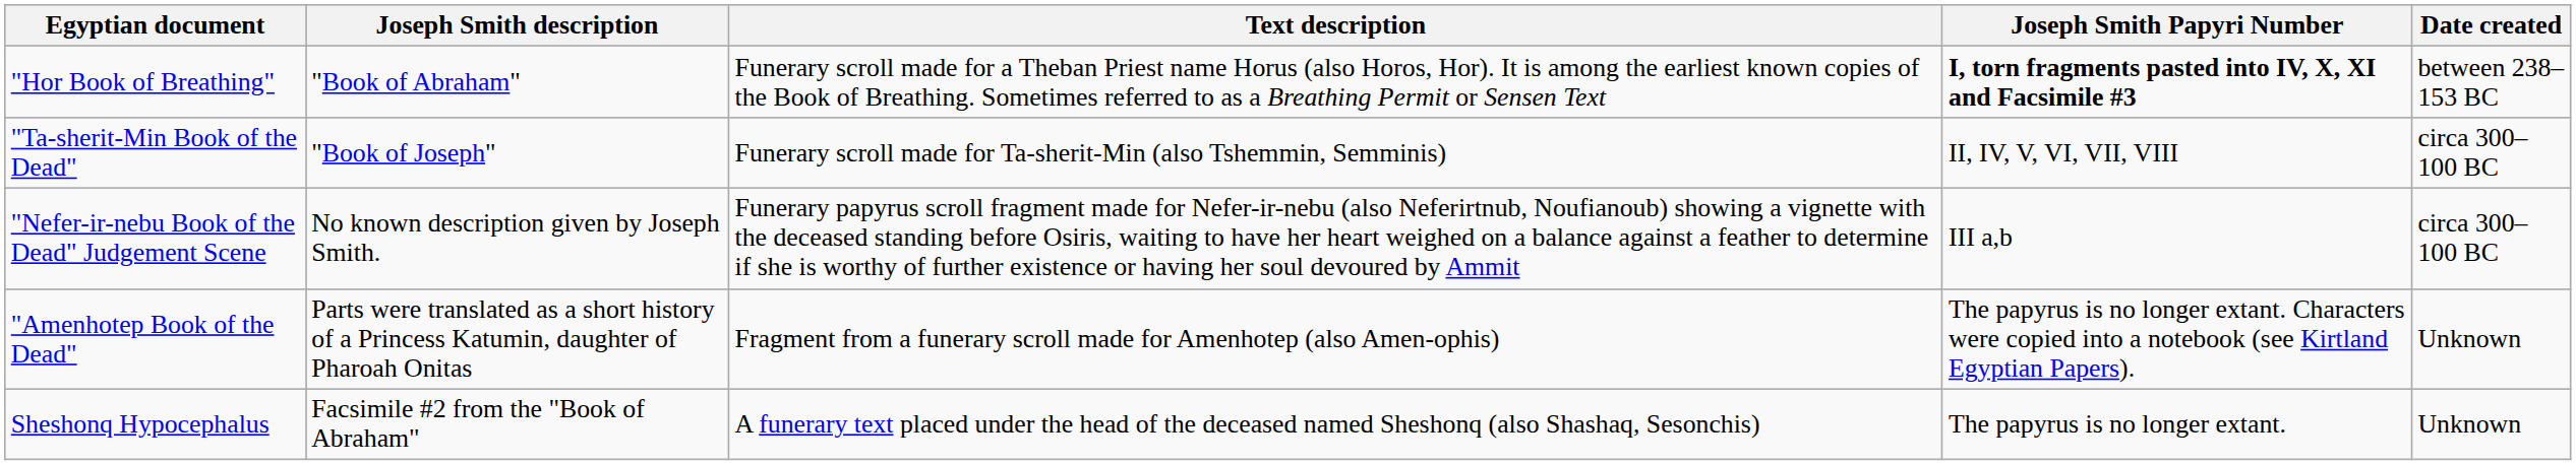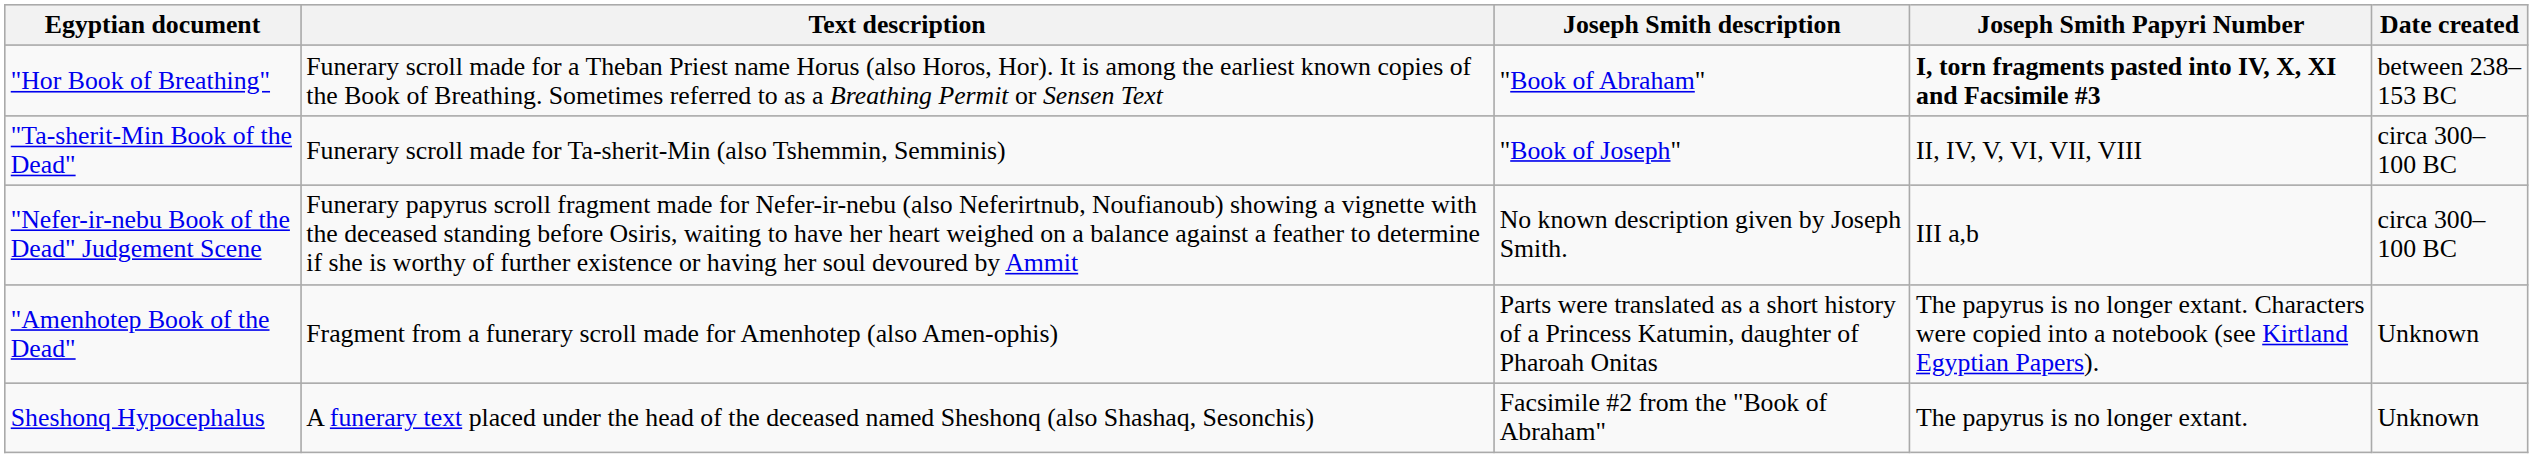 <table class="wikitable sortable">
 <tr>
 <th>Egyptian document</th>
+<th>Text description</th>
 <th>Joseph Smith description</th>
-<th>Text description</th>
 <th>Joseph Smith Papyri Number</th>
 <th>Date created</th>
 </tr>
 <tr>
 <td><a href='#'>"Hor Book of Breathing"</a></td>
+<td>Funerary scroll made for a Theban Priest name Horus (also Horos, Hor).  It is among the earliest known copies of the Book of Breathing. Sometimes referred to as a <em>Breathing Permit</em> or <em>Sensen Text</em></td>
 <td>"<a href='#'>Book of Abraham</a>"</td>
-<td>Funerary scroll made for a Theban Priest name Horus (also Horos, Hor).  It is among the earliest known copies of the Book of Breathing. Sometimes referred to as a <em>Breathing Permit</em> or <em>Sensen Text</em></td>
 <td><strong>I, torn fragments pasted into IV, X, XI and Facsimile #3</strong></td>
 <td>between 238–153 BC</td>
 </tr>
 <tr>
 <td><a href='#'>"Ta-sherit-Min Book of the Dead"</a></td>
+<td>Funerary scroll made for Ta-sherit-Min (also Tshemmin, Semminis)</td>
 <td>"<a href='#'>Book of Joseph</a>"</td>
-<td>Funerary scroll made for Ta-sherit-Min (also Tshemmin, Semminis)</td>
 <td>II, IV, V, VI, VII, VIII</td>
 <td>circa 300–100 BC</td>
 </tr>
 <tr>
 <td><a href='#'>"Nefer-ir-nebu Book of the Dead" Judgement Scene</a></td>
+<td>Funerary papyrus scroll fragment made for Nefer-ir-nebu (also Neferirtnub, Noufianoub) showing a vignette with the deceased standing before Osiris, waiting to have her heart weighed on a balance against a feather to determine if she is worthy of further existence or having her soul devoured by <a href='#'>Ammit</a></td>
 <td>No known description given by Joseph Smith.</td>
-<td>Funerary papyrus scroll fragment made for Nefer-ir-nebu (also Neferirtnub, Noufianoub) showing a vignette with the deceased standing before Osiris, waiting to have her heart weighed on a balance against a feather to determine if she is worthy of further existence or having her soul devoured by <a href='#'>Ammit</a></td>
 <td>III a,b</td>
 <td>circa 300–100 BC</td>
 </tr>
 <tr>
 <td><a href='#'>"Amenhotep Book of the Dead"</a></td>
+<td>Fragment from a funerary scroll made for Amenhotep (also Amen-ophis)</td>
 <td>Parts were translated as a short history of a Princess Katumin, daughter of Pharoah Onitas</td>
-<td>Fragment from a funerary scroll made for Amenhotep (also Amen-ophis)</td>
 <td>The papyrus is no longer extant.  Characters were copied into a notebook (see <a href='#'>Kirtland Egyptian Papers</a>).</td>
 <td>Unknown</td>
 </tr>
 <tr>
 <td><a href='#'>Sheshonq Hypocephalus</a></td>
+<td>A <a href='#'>funerary text</a> placed under the head of the deceased named Sheshonq (also Shashaq, Sesonchis)</td>
 <td>Facsimile #2 from the "Book of Abraham"</td>
-<td>A <a href='#'>funerary text</a> placed under the head of the deceased named Sheshonq (also Shashaq, Sesonchis)</td>
 <td>The papyrus is no longer extant.</td>
 <td>Unknown</td>
 </tr>
 </table>
